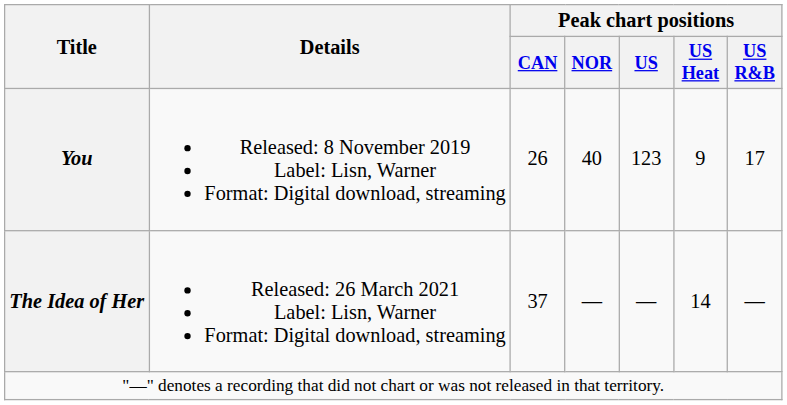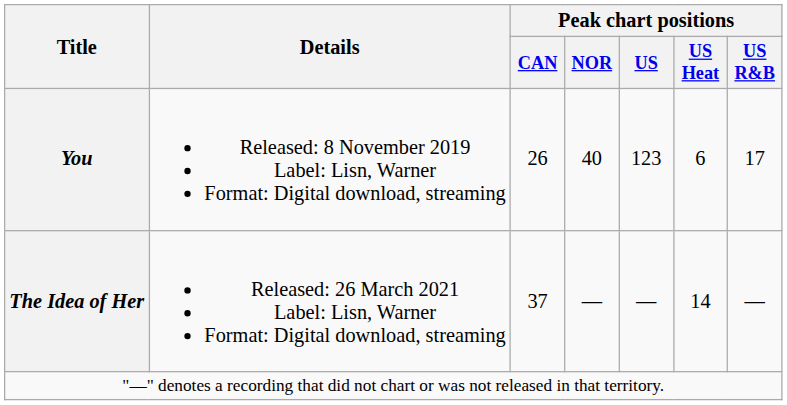 <table class="wikitable plainrowheaders" style="text-align:center;">
 <tr>
 <th scope="col" rowspan="2">Title</th>
 <th scope="col" rowspan="2">Details</th>
 <th scope="col" colspan="5">Peak chart positions</th>
 </tr>
 <tr>
 <th scope="col" style="width:2.5em;font-size:90%;"><a href='#'>CAN</a><br></th>
 <th scope="col" style="width:2.5em;font-size:90%;"><a href='#'>NOR</a><br></th>
 <th scope="col" style="width:2.5em;font-size:90%;"><a href='#'>US</a><br></th>
 <th scope="col" style="width:2.5em;font-size:90%;"><a href='#'>US Heat</a><br></th>
 <th scope="col" style="width:2.5em;font-size:90%;"><a href='#'>US R&B</a><br></th>
 </tr>
 <tr>
 <th scope="row"><em>You</em></th>
 <td><br><ul><li>Released: 8 November 2019</li><li>Label: Lisn, Warner</li><li>Format: Digital download, streaming</li></ul></td>
 <td>26</td>
 <td>40</td>
 <td>123</td>
-<td>9</td>
+<td>6</td>
 <td>17</td>
 </tr>
 <tr>
 <th scope="row"><em>The Idea of Her</em></th>
 <td><br><ul><li>Released: 26 March 2021</li><li>Label: Lisn, Warner</li><li>Format: Digital download, streaming</li></ul></td>
 <td>37</td>
 <td>—</td>
 <td>—</td>
 <td>14</td>
 <td>—</td>
 </tr>
 <tr>
 <td colspan="9" style="font-size:85%;">"—" denotes a recording that did not chart or was not released in that territory.</td>
 </tr>
 </table>
